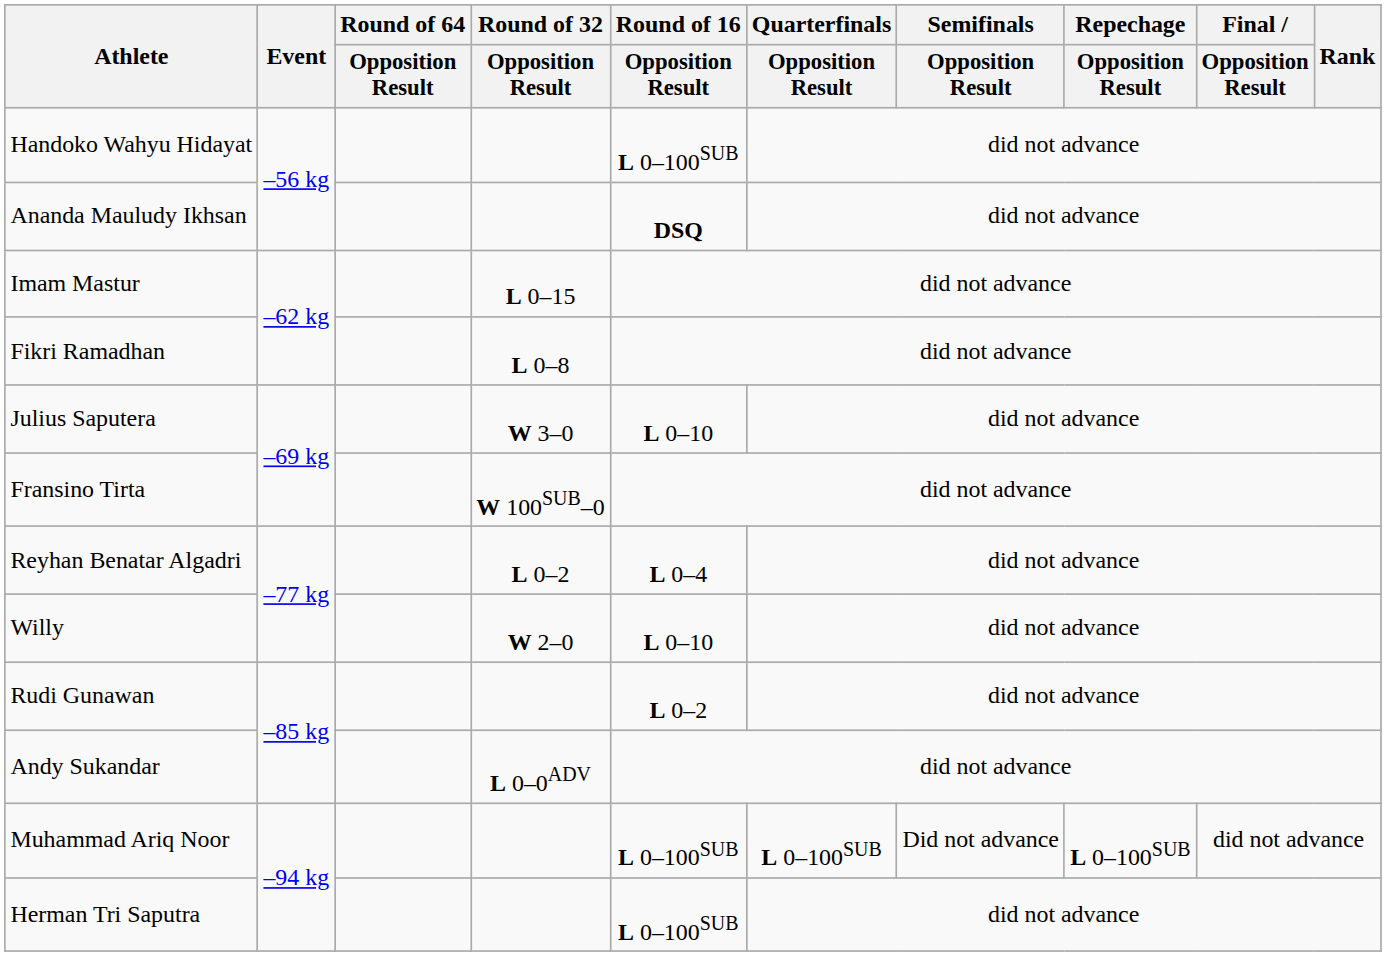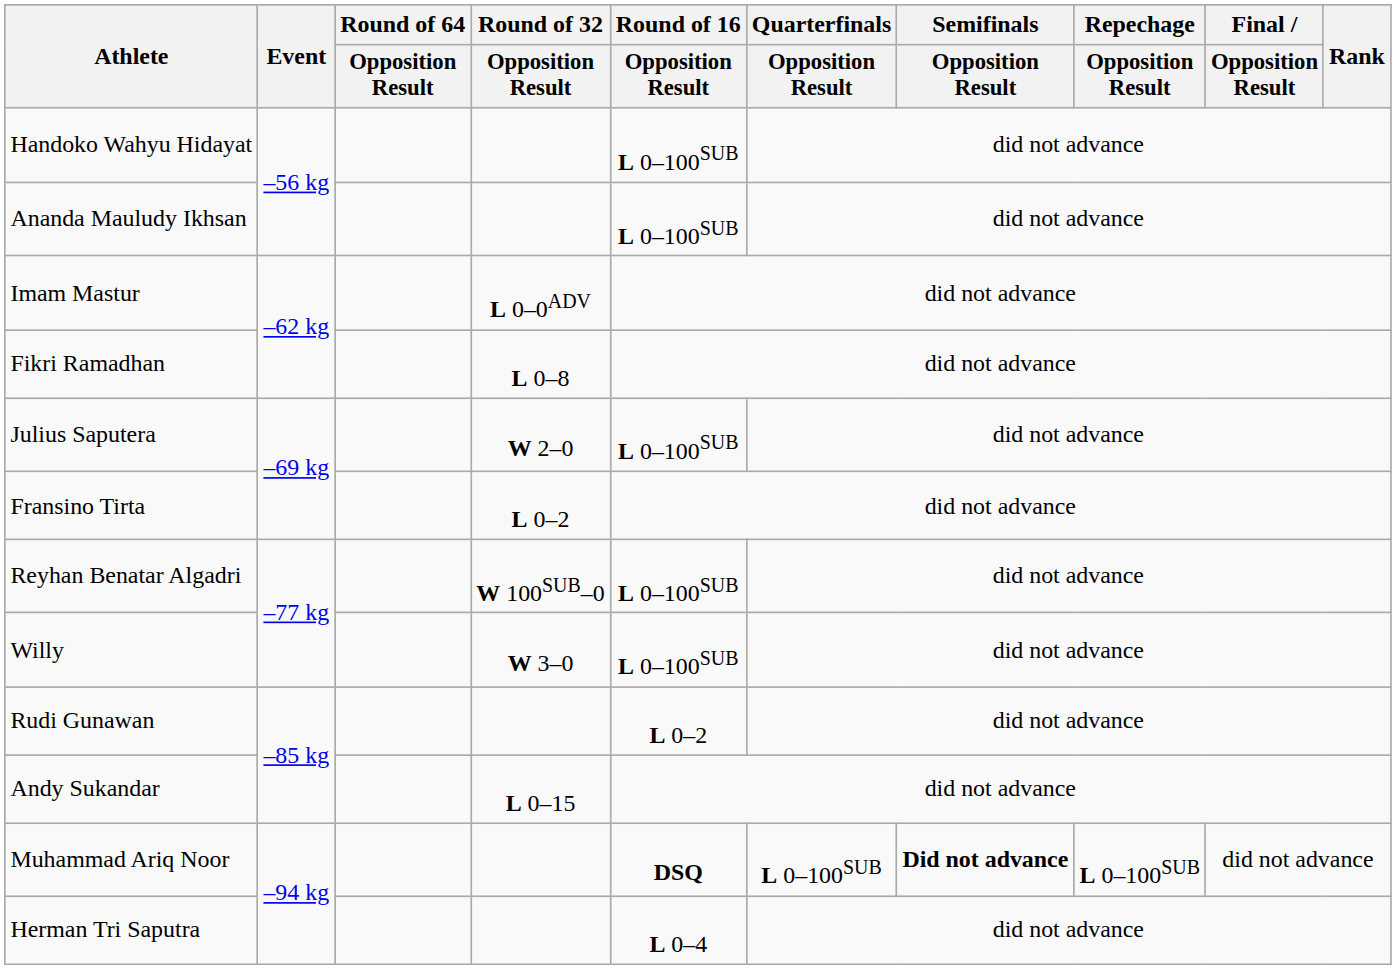 <table class=wikitable style=font-size:90%;text-align:center>
 <tr>
 <th rowspan="2">Athlete</th>
 <th rowspan="2">Event</th>
 <th>Round of 64</th>
 <th>Round of 32</th>
 <th>Round of 16</th>
 <th>Quarterfinals</th>
 <th>Semifinals</th>
 <th>Repechage</th>
 <th>Final / </th>
 <th rowspan=2>Rank</th>
 </tr>
 <tr style="font-size:95%">
 <th>Opposition<br>Result</th>
 <th>Opposition<br>Result</th>
 <th>Opposition<br>Result</th>
 <th>Opposition<br>Result</th>
 <th>Opposition<br>Result</th>
 <th>Opposition<br>Result</th>
 <th>Opposition<br>Result</th>
 </tr>
 <tr>
 <td align=left>Handoko Wahyu Hidayat</td>
 <td align=left rowspan=2><a href='#'>–56 kg</a></td>
 <td></td>
 <td></td>
 <td><br><strong>L</strong> 0–100<sup>SUB</sup></td>
 <td colspan=5>did not advance</td>
 </tr>
 <tr>
 <td align=left>Ananda Mauludy Ikhsan</td>
 <td></td>
 <td></td>
-<td><br><strong>DSQ</strong></td>
+<td><br><strong>L</strong> 0–100<sup>SUB</sup></td>
 <td colspan=5>did not advance</td>
 </tr>
 <tr>
 <td align=left>Imam Mastur</td>
 <td align=left rowspan=2><a href='#'>–62 kg</a></td>
 <td></td>
-<td><br><strong>L</strong> 0–15</td>
+<td><br><strong>L</strong> 0–0<sup>ADV</sup></td>
 <td colspan=6>did not advance</td>
 </tr>
 <tr>
 <td align=left>Fikri Ramadhan</td>
 <td></td>
 <td><br><strong>L</strong> 0–8</td>
 <td colspan=6>did not advance</td>
 </tr>
 <tr>
 <td align=left>Julius Saputera</td>
 <td align=left rowspan=2><a href='#'>–69 kg</a></td>
 <td></td>
-<td><br><strong>W</strong> 3–0</td>
-<td><br><strong>L</strong> 0–10</td>
+<td><br><strong>W</strong> 2–0</td>
+<td><br><strong>L</strong> 0–100<sup>SUB</sup></td>
 <td colspan=5>did not advance</td>
 </tr>
 <tr>
 <td align=left>Fransino Tirta</td>
 <td></td>
-<td><br><strong>W</strong> 100<sup>SUB</sup>–0</td>
+<td><br><strong>L</strong> 0–2</td>
 <td colspan=6>did not advance</td>
 </tr>
 <tr>
 <td align=left>Reyhan Benatar Algadri</td>
 <td align=left rowspan=2><a href='#'>–77 kg</a></td>
 <td></td>
-<td><br><strong>L</strong> 0–2</td>
-<td><br><strong>L</strong> 0–4</td>
+<td><br><strong>W</strong> 100<sup>SUB</sup>–0</td>
+<td><br><strong>L</strong> 0–100<sup>SUB</sup></td>
 <td colspan=5>did not advance</td>
 </tr>
 <tr>
 <td align=left>Willy</td>
 <td></td>
-<td><br><strong>W</strong> 2–0</td>
-<td><br><strong>L</strong> 0–10</td>
+<td><br><strong>W</strong> 3–0</td>
+<td><br><strong>L</strong> 0–100<sup>SUB</sup></td>
 <td colspan=5>did not advance</td>
 </tr>
 <tr>
 <td align=left>Rudi Gunawan</td>
 <td align=left rowspan=2><a href='#'>–85 kg</a></td>
 <td></td>
 <td></td>
 <td><br><strong>L</strong> 0–2</td>
 <td colspan=5>did not advance</td>
 </tr>
 <tr>
 <td align=left>Andy Sukandar</td>
 <td></td>
-<td><br><strong>L</strong> 0–0<sup>ADV</sup></td>
+<td><br><strong>L</strong> 0–15</td>
 <td colspan=6>did not advance</td>
 </tr>
 <tr>
 <td align=left>Muhammad Ariq Noor</td>
 <td align=left rowspan=2><a href='#'>–94 kg</a></td>
 <td></td>
 <td></td>
+<td><br><strong>DSQ</strong></td>
 <td><br><strong>L</strong> 0–100<sup>SUB</sup></td>
-<td><br><strong>L</strong> 0–100<sup>SUB</sup></td>
-<td>Did not advance</td>
+<td><strong>Did not advance</strong></td>
 <td><br><strong>L</strong> 0–100<sup>SUB</sup></td>
 <td colspan=2>did not advance</td>
 </tr>
 <tr>
 <td align=left>Herman Tri Saputra</td>
 <td></td>
 <td></td>
-<td><br><strong>L</strong> 0–100<sup>SUB</sup></td>
+<td><br><strong>L</strong> 0–4</td>
 <td colspan=5>did not advance</td>
 </tr>
 </table>
